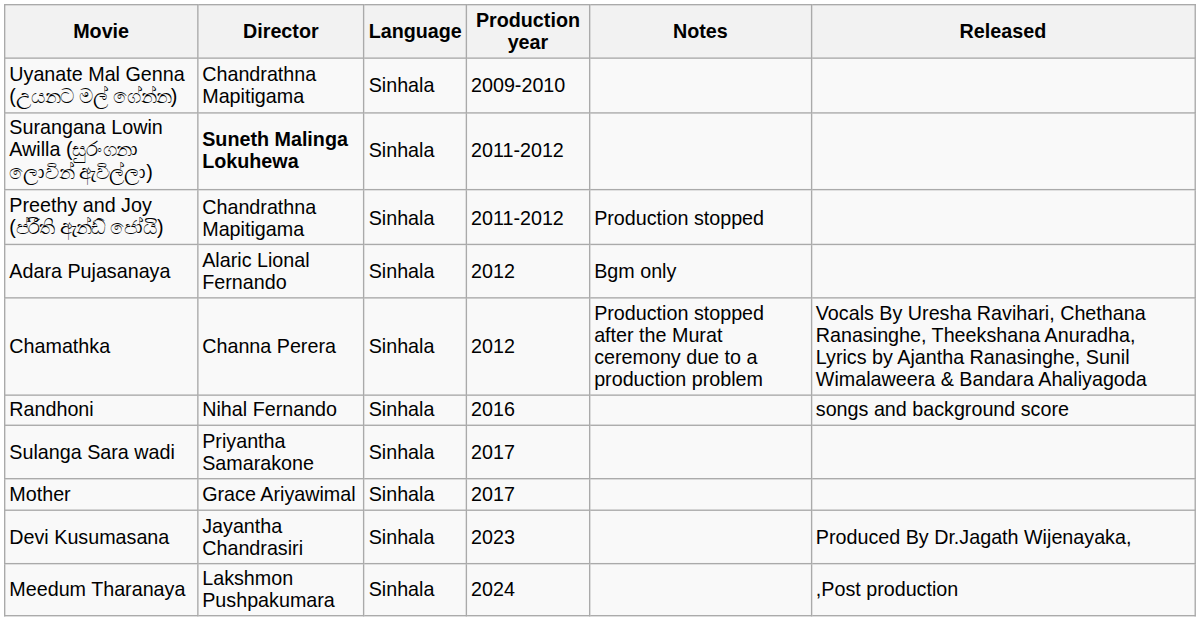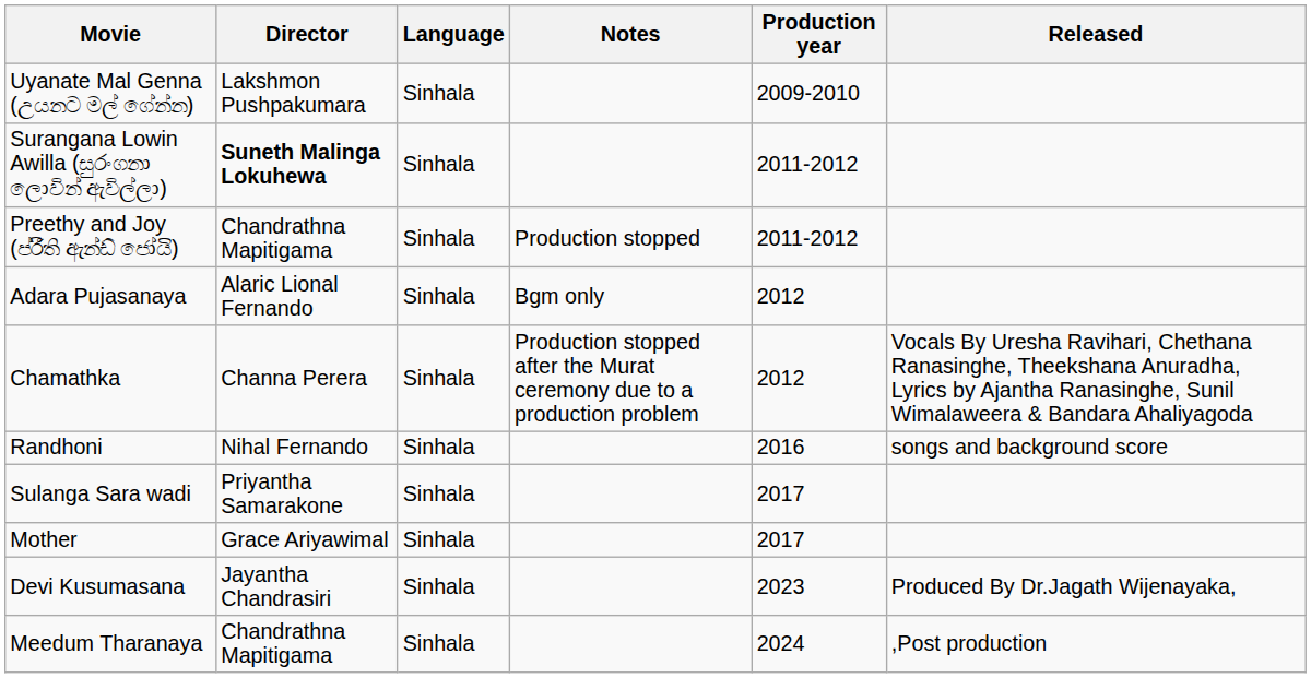 <table class="wikitable" style="font-size: 90%;">
 <tr>
 <th>Movie</th>
 <th>Director</th>
 <th>Language</th>
+<th>Notes</th>
 <th>Production year</th>
-<th>Notes</th>
 <th>Released</th>
 </tr>
 <tr>
 <td>Uyanate Mal Genna (උයනට මල් ගේන්න)</td>
-<td>Chandrathna Mapitigama</td>
+<td>Lakshmon Pushpakumara</td>
 <td>Sinhala</td>
+<td></td>
 <td>2009-2010</td>
-<td></td>
 <td></td>
 </tr>
 <tr>
 <td>Surangana Lowin Awilla (සුරංගනා ලොවින් ඇවිල්ලා)</td>
 <td><strong>Suneth Malinga Lokuhewa</strong></td>
 <td>Sinhala</td>
+<td></td>
 <td>2011-2012</td>
-<td></td>
 <td></td>
 </tr>
 <tr>
 <td>Preethy and Joy (ප්රීති ඇන්ඩ් ජෝයි)</td>
 <td>Chandrathna Mapitigama</td>
 <td>Sinhala</td>
+<td>Production stopped</td>
 <td>2011-2012</td>
-<td>Production stopped</td>
 <td></td>
 </tr>
 <tr>
 <td>Adara Pujasanaya</td>
 <td>Alaric Lional Fernando</td>
 <td>Sinhala</td>
+<td>Bgm only</td>
 <td>2012</td>
-<td>Bgm only</td>
 <td></td>
 </tr>
 <tr>
 <td>Chamathka</td>
 <td>Channa Perera</td>
 <td>Sinhala</td>
+<td>Production stopped after the Murat ceremony due to a production problem</td>
 <td>2012</td>
-<td>Production stopped after the Murat ceremony due to a production problem</td>
 <td>Vocals By Uresha Ravihari, Chethana Ranasinghe, Theekshana Anuradha, Lyrics by Ajantha Ranasinghe, Sunil Wimalaweera & Bandara Ahaliyagoda</td>
 </tr>
 <tr>
 <td>Randhoni</td>
 <td>Nihal Fernando</td>
 <td>Sinhala</td>
+<td></td>
 <td>2016</td>
-<td></td>
 <td>songs and background score</td>
 </tr>
 <tr>
 <td>Sulanga Sara wadi</td>
 <td>Priyantha Samarakone</td>
 <td>Sinhala</td>
+<td></td>
 <td>2017</td>
-<td></td>
 <td></td>
 </tr>
 <tr>
 <td>Mother</td>
 <td>Grace Ariyawimal</td>
 <td>Sinhala</td>
+<td></td>
 <td>2017</td>
-<td></td>
 <td></td>
 </tr>
 <tr>
 <td>Devi Kusumasana</td>
 <td>Jayantha Chandrasiri</td>
 <td>Sinhala</td>
+<td></td>
 <td>2023</td>
-<td></td>
 <td>Produced By Dr.Jagath Wijenayaka,</td>
 </tr>
 <tr>
 <td>Meedum Tharanaya</td>
-<td>Lakshmon Pushpakumara</td>
+<td>Chandrathna Mapitigama</td>
 <td>Sinhala</td>
+<td></td>
 <td>2024</td>
-<td></td>
 <td>,Post production</td>
 </tr>
 </table>
